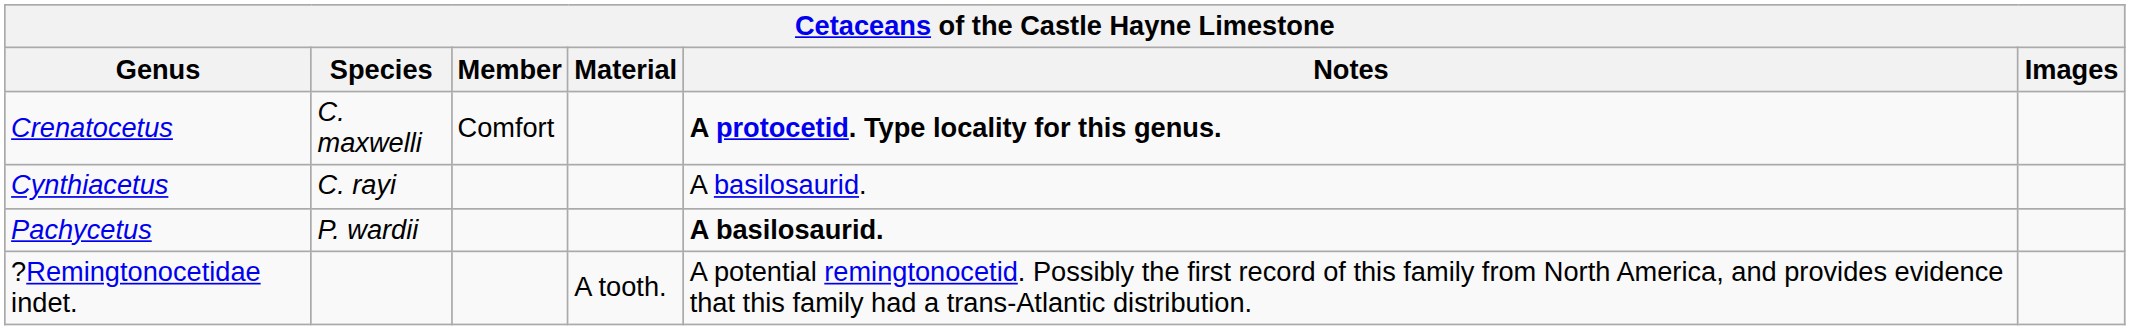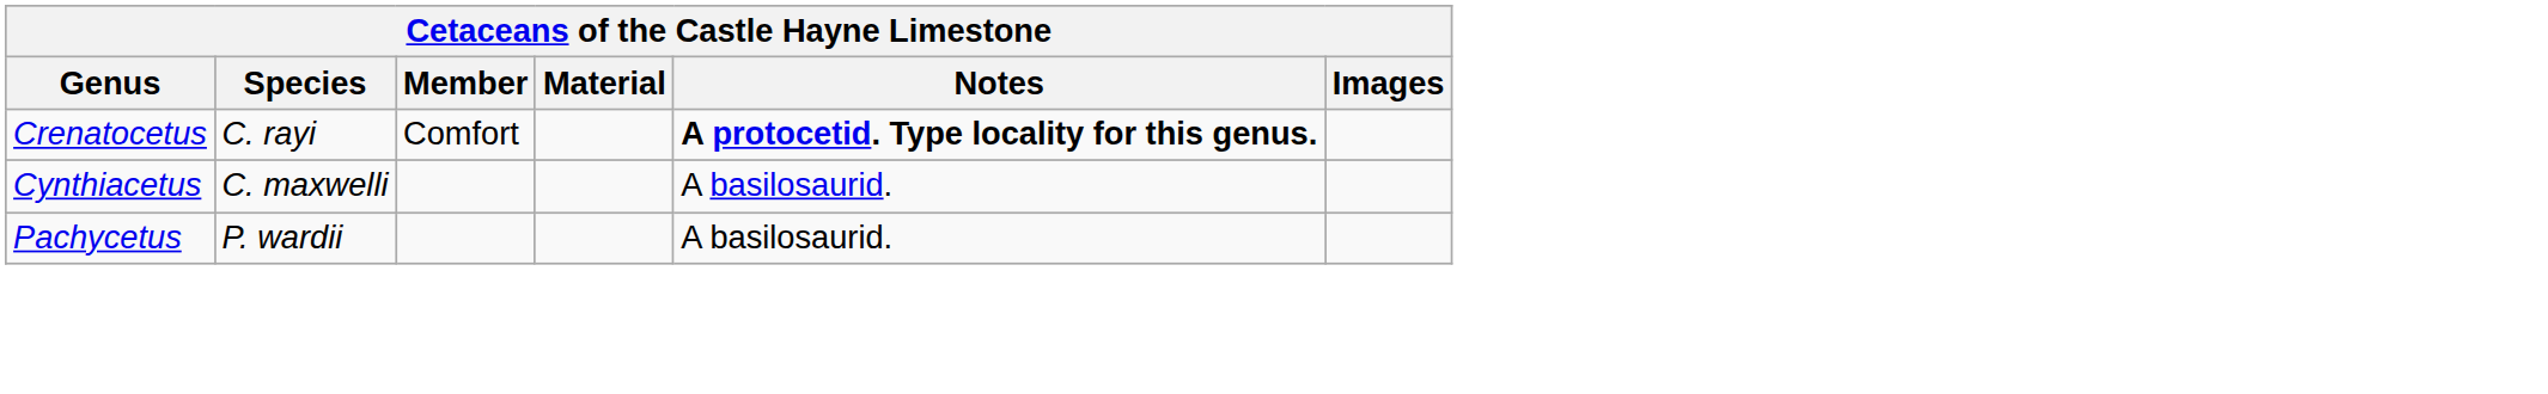 <table class="wikitable">
 <tr>
 <th colspan="6"><a href='#'>Cetaceans</a> of the Castle Hayne Limestone</th>
 </tr>
 <tr>
 <th>Genus</th>
 <th>Species</th>
 <th>Member</th>
 <th>Material</th>
 <th>Notes</th>
 <th>Images</th>
 </tr>
 <tr>
 <td><em><a href='#'>Crenatocetus</a></em></td>
-<td><em>C. maxwelli</em></td>
+<td><em>C. rayi</em></td>
 <td>Comfort</td>
 <td></td>
 <td><strong>A <a href='#'>protocetid</a>. Type locality for this genus.</strong></td>
 <td></td>
 </tr>
 <tr>
 <td><em><a href='#'>Cynthiacetus</a></em></td>
-<td><em>C. rayi</em></td>
+<td><em>C. maxwelli</em></td>
 <td></td>
 <td></td>
 <td>A <a href='#'>basilosaurid</a>.</td>
 <td></td>
 </tr>
 <tr>
 <td><em><a href='#'>Pachycetus</a></em></td>
 <td><em>P. wardii</em></td>
 <td></td>
 <td></td>
-<td><strong>A basilosaurid.</strong></td>
-<td></td>
-</tr>
-<tr>
-<td>?<a href='#'>Remingtonocetidae</a> indet.</td>
-<td></td>
-<td></td>
-<td>A tooth.</td>
-<td>A potential <a href='#'>remingtonocetid</a>. Possibly the first record of this family from North America, and provides evidence that this family had a trans-Atlantic distribution.</td>
+<td>A basilosaurid.</td>
 <td></td>
 </tr>
 </table>
